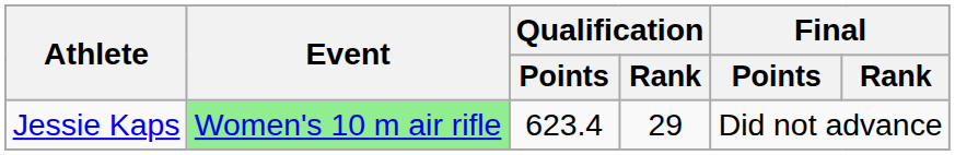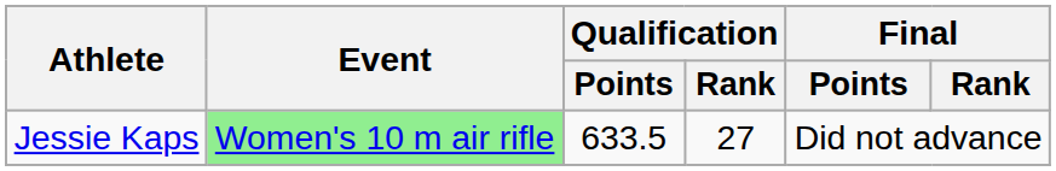 <table class="wikitable" style="font-size:90%">
 <tr>
 <th rowspan="2">Athlete</th>
 <th rowspan="2">Event</th>
 <th colspan=2>Qualification</th>
 <th colspan=2>Final</th>
 </tr>
 <tr style="font-size:95%">
 <th>Points</th>
 <th>Rank</th>
 <th>Points</th>
 <th>Rank</th>
 </tr>
 <tr align=center>
 <td align=left><a href='#'>Jessie Kaps</a></td>
 <td align=left style="background: lightgreen;"><a href='#'>Women's 10 m air rifle</a></td>
-<td>623.4</td>
-<td>29</td>
+<td>633.5</td>
+<td>27</td>
 <td colspan=2>Did not advance</td>
 </tr>
 </table>
